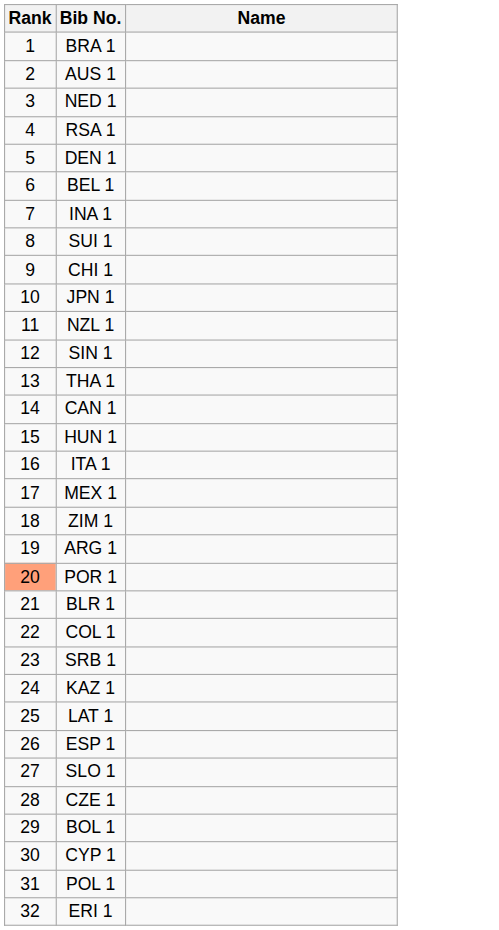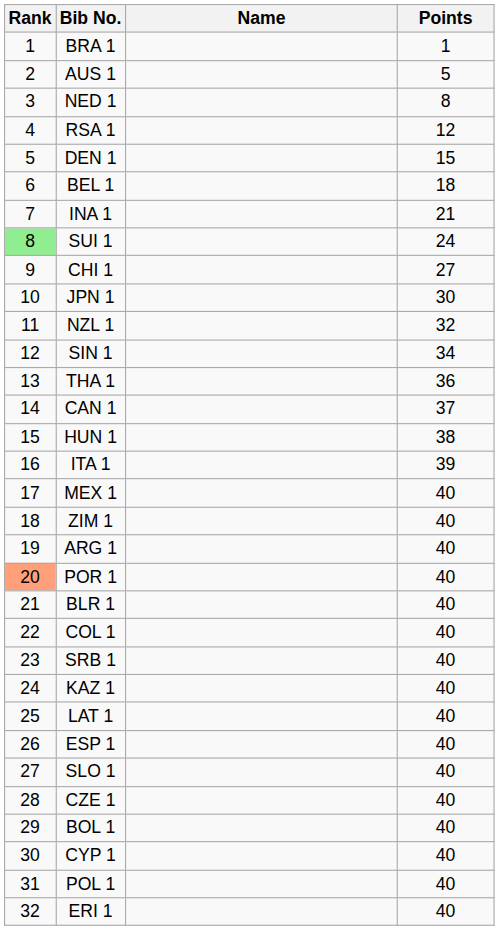 <table class="wikitable" style="text-align:center;">
 <tr>
 <th>Rank</th>
 <th>Bib No.</th>
 <th style="width:15em">Name</th>
+<th style="width:5em">Points</th>
 </tr>
 <tr>
 <td>1</td>
 <td>BRA 1</td>
 <td align=left></td>
+<td>1</td>
 </tr>
 <tr>
 <td>2</td>
 <td>AUS 1</td>
 <td align=left></td>
+<td>5</td>
 </tr>
 <tr>
 <td>3</td>
 <td>NED 1</td>
 <td align=left></td>
+<td>8</td>
 </tr>
 <tr>
 <td>4</td>
 <td>RSA 1</td>
 <td align=left></td>
+<td>12</td>
 </tr>
 <tr>
 <td>5</td>
 <td>DEN 1</td>
 <td align=left></td>
+<td>15</td>
 </tr>
 <tr>
 <td>6</td>
 <td>BEL 1</td>
 <td align=left></td>
+<td>18</td>
 </tr>
 <tr>
 <td>7</td>
 <td>INA 1</td>
 <td align=left></td>
+<td>21</td>
 </tr>
 <tr>
-<td>8</td>
+<td style="background: lightgreen;">8</td>
 <td>SUI 1</td>
 <td align=left></td>
+<td>24</td>
 </tr>
 <tr>
 <td>9</td>
 <td>CHI 1</td>
 <td align=left></td>
+<td>27</td>
 </tr>
 <tr>
 <td>10</td>
 <td>JPN 1</td>
 <td align=left></td>
+<td>30</td>
 </tr>
 <tr>
 <td>11</td>
 <td>NZL 1</td>
 <td align=left></td>
+<td>32</td>
 </tr>
 <tr>
 <td>12</td>
 <td>SIN 1</td>
 <td align=left></td>
+<td>34</td>
 </tr>
 <tr>
 <td>13</td>
 <td>THA 1</td>
 <td align=left></td>
+<td>36</td>
 </tr>
 <tr>
 <td>14</td>
 <td>CAN 1</td>
 <td align=left></td>
+<td>37</td>
 </tr>
 <tr>
 <td>15</td>
 <td>HUN 1</td>
 <td align=left></td>
+<td>38</td>
 </tr>
 <tr>
 <td>16</td>
 <td>ITA 1</td>
 <td align=left></td>
+<td>39</td>
 </tr>
 <tr>
 <td>17</td>
 <td>MEX 1</td>
 <td align=left></td>
+<td>40</td>
 </tr>
 <tr>
 <td>18</td>
 <td>ZIM 1</td>
 <td align=left></td>
+<td>40</td>
 </tr>
 <tr>
 <td>19</td>
 <td>ARG 1</td>
 <td align=left></td>
+<td>40</td>
 </tr>
 <tr>
 <td style="background: lightsalmon;">20</td>
 <td>POR 1</td>
 <td align=left></td>
+<td>40</td>
 </tr>
 <tr>
 <td>21</td>
 <td>BLR 1</td>
 <td align=left></td>
+<td>40</td>
 </tr>
 <tr>
 <td>22</td>
 <td>COL 1</td>
 <td align=left></td>
+<td>40</td>
 </tr>
 <tr>
 <td>23</td>
 <td>SRB 1</td>
 <td align=left></td>
+<td>40</td>
 </tr>
 <tr>
 <td>24</td>
 <td>KAZ 1</td>
 <td align=left></td>
+<td>40</td>
 </tr>
 <tr>
 <td>25</td>
 <td>LAT 1</td>
 <td align=left></td>
+<td>40</td>
 </tr>
 <tr>
 <td>26</td>
 <td>ESP 1</td>
 <td align=left></td>
+<td>40</td>
 </tr>
 <tr>
 <td>27</td>
 <td>SLO 1</td>
 <td align=left></td>
+<td>40</td>
 </tr>
 <tr>
 <td>28</td>
 <td>CZE 1</td>
 <td align=left></td>
+<td>40</td>
 </tr>
 <tr>
 <td>29</td>
 <td>BOL 1</td>
 <td align=left></td>
+<td>40</td>
 </tr>
 <tr>
 <td>30</td>
 <td>CYP 1</td>
 <td align=left></td>
+<td>40</td>
 </tr>
 <tr>
 <td>31</td>
 <td>POL 1</td>
 <td align=left></td>
+<td>40</td>
 </tr>
 <tr>
 <td>32</td>
 <td>ERI 1</td>
 <td align=left></td>
+<td>40</td>
 </tr>
 </table>
